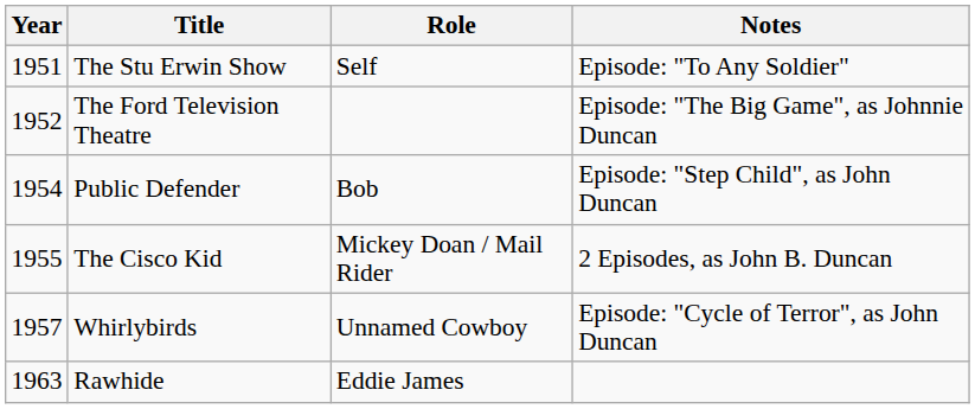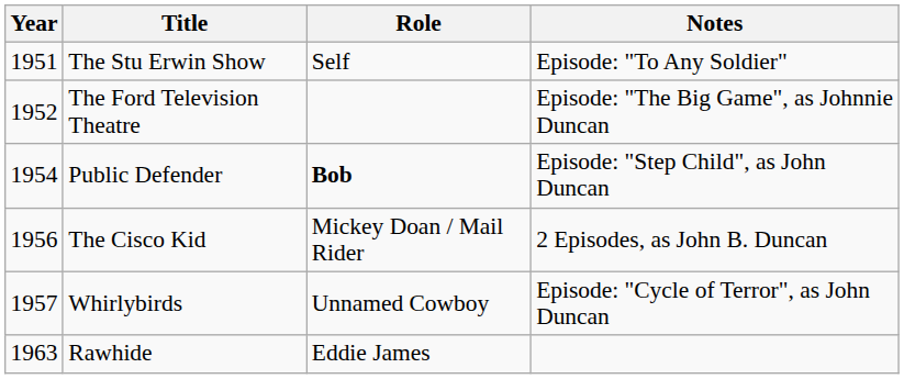 <table class="wikitable">
 <tr>
 <th>Year</th>
 <th>Title</th>
 <th>Role</th>
 <th>Notes</th>
 </tr>
 <tr>
 <td>1951</td>
 <td>The Stu Erwin Show</td>
 <td>Self</td>
 <td>Episode: "To Any Soldier"</td>
 </tr>
 <tr>
 <td>1952</td>
 <td>The Ford Television Theatre</td>
 <td></td>
 <td>Episode: "The Big Game", as Johnnie Duncan</td>
 </tr>
 <tr>
 <td>1954</td>
 <td>Public Defender</td>
-<td>Bob</td>
+<td><strong>Bob</strong></td>
 <td>Episode: "Step Child", as John Duncan</td>
 </tr>
 <tr>
-<td>1955</td>
+<td>1956</td>
 <td>The Cisco Kid</td>
 <td>Mickey Doan / Mail Rider</td>
 <td>2 Episodes, as John B. Duncan</td>
 </tr>
 <tr>
 <td>1957</td>
 <td>Whirlybirds</td>
 <td>Unnamed Cowboy</td>
 <td>Episode: "Cycle of Terror", as John Duncan</td>
 </tr>
 <tr>
 <td>1963</td>
 <td>Rawhide</td>
 <td>Eddie James</td>
 </tr>
 </table>
